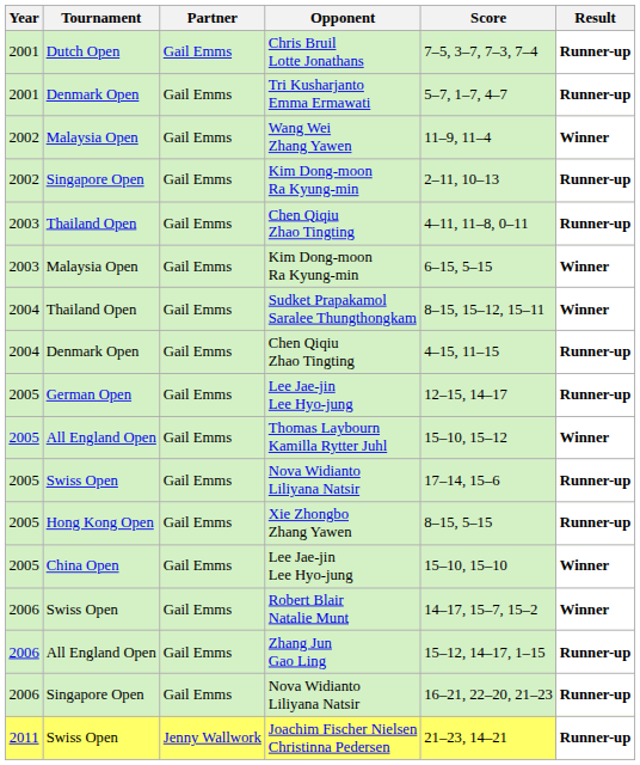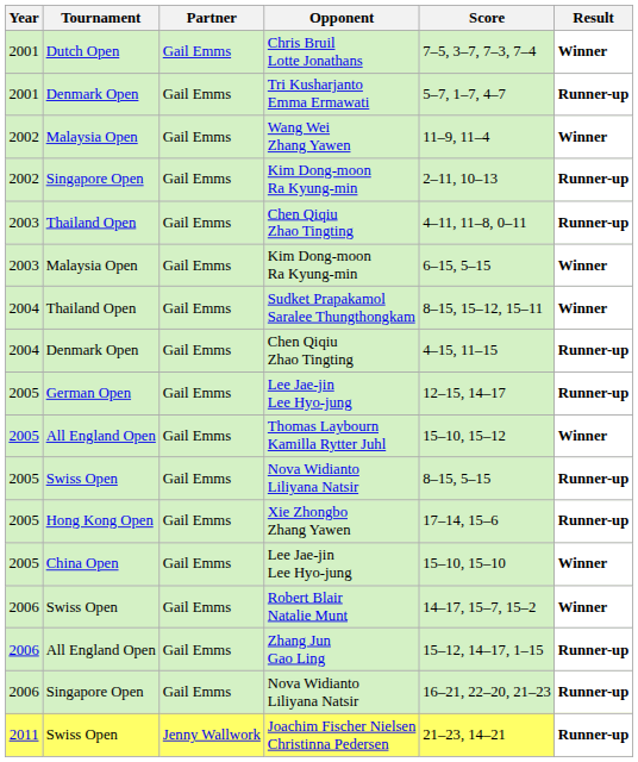 <table class="sortable wikitable" style="font-size: 90%;">
 <tr>
 <th>Year</th>
 <th>Tournament</th>
 <th>Partner</th>
 <th>Opponent</th>
 <th>Score</th>
 <th>Result</th>
 </tr>
 <tr style="background:#D4F1C5">
 <td align="center">2001</td>
 <td align="left"><a href='#'>Dutch Open</a></td>
 <td align="left"> <a href='#'>Gail Emms</a></td>
 <td align="left"> <a href='#'>Chris Bruil</a> <br>  <a href='#'>Lotte Jonathans</a></td>
 <td align="left">7–5, 3–7, 7–3, 7–4</td>
-<td style="text-align:left; background:white"> <strong>Runner-up</strong></td>
+<td style="text-align:left; background:white"> <strong>Winner</strong></td>
 </tr>
 <tr style="background:#D4F1C5">
 <td align="center">2001</td>
 <td align="left"><a href='#'>Denmark Open</a></td>
 <td align="left"> Gail Emms</td>
 <td align="left"> <a href='#'>Tri Kusharjanto</a> <br>  <a href='#'>Emma Ermawati</a></td>
 <td align="left">5–7, 1–7, 4–7</td>
 <td style="text-align:left; background:white"> <strong>Runner-up</strong></td>
 </tr>
 <tr style="background:#D4F1C5">
 <td align="center">2002</td>
 <td align="left"><a href='#'>Malaysia Open</a></td>
 <td align="left"> Gail Emms</td>
 <td align="left"> <a href='#'>Wang Wei</a> <br>  <a href='#'>Zhang Yawen</a></td>
 <td align="left">11–9, 11–4</td>
 <td style="text-align:left; background:white"> <strong>Winner</strong></td>
 </tr>
 <tr style="background:#D4F1C5">
 <td align="center">2002</td>
 <td align="left"><a href='#'>Singapore Open</a></td>
 <td align="left"> Gail Emms</td>
 <td align="left"> <a href='#'>Kim Dong-moon</a> <br>  <a href='#'>Ra Kyung-min</a></td>
 <td align="left">2–11, 10–13</td>
 <td style="text-align:left; background:white"> <strong>Runner-up</strong></td>
 </tr>
 <tr style="background:#D4F1C5">
 <td align="center">2003</td>
 <td align="left"><a href='#'>Thailand Open</a></td>
 <td align="left"> Gail Emms</td>
 <td align="left"> <a href='#'>Chen Qiqiu</a> <br>  <a href='#'>Zhao Tingting</a></td>
 <td align="left">4–11, 11–8, 0–11</td>
 <td style="text-align:left; background:white"> <strong>Runner-up</strong></td>
 </tr>
 <tr style="background:#D4F1C5">
 <td align="center">2003</td>
 <td align="left">Malaysia Open</td>
 <td align="left"> Gail Emms</td>
 <td align="left"> Kim Dong-moon <br>  Ra Kyung-min</td>
 <td align="left">6–15, 5–15</td>
 <td style="text-align:left; background:white"> <strong>Winner</strong></td>
 </tr>
 <tr style="background:#D4F1C5">
 <td align="center">2004</td>
 <td align="left">Thailand Open</td>
 <td align="left"> Gail Emms</td>
 <td align="left"> <a href='#'>Sudket Prapakamol</a> <br>  <a href='#'>Saralee Thungthongkam</a></td>
 <td align="left">8–15, 15–12, 15–11</td>
 <td style="text-align:left; background:white"> <strong>Winner</strong></td>
 </tr>
 <tr style="background:#D4F1C5">
 <td align="center">2004</td>
 <td align="left">Denmark Open</td>
 <td align="left"> Gail Emms</td>
 <td align="left"> Chen Qiqiu <br>  Zhao Tingting</td>
 <td align="left">4–15, 11–15</td>
 <td style="text-align:left; background:white"> <strong>Runner-up</strong></td>
 </tr>
 <tr style="background:#D4F1C5">
 <td align="center">2005</td>
 <td align="left"><a href='#'>German Open</a></td>
 <td align="left"> Gail Emms</td>
 <td align="left"> <a href='#'>Lee Jae-jin</a> <br>  <a href='#'>Lee Hyo-jung</a></td>
 <td align="left">12–15, 14–17</td>
 <td style="text-align:left; background:white"> <strong>Runner-up</strong></td>
 </tr>
 <tr style="background:#D4F1C5">
 <td align="center"><a href='#'>2005</a></td>
 <td align="left"><a href='#'>All England Open</a></td>
 <td align="left"> Gail Emms</td>
 <td align="left"> <a href='#'>Thomas Laybourn</a> <br>  <a href='#'>Kamilla Rytter Juhl</a></td>
 <td align="left">15–10, 15–12</td>
 <td style="text-align:left; background:white"> <strong>Winner</strong></td>
 </tr>
 <tr style="background:#D4F1C5">
 <td align="center">2005</td>
 <td align="left"><a href='#'>Swiss Open</a></td>
 <td align="left"> Gail Emms</td>
 <td align="left"> <a href='#'>Nova Widianto</a> <br>  <a href='#'>Liliyana Natsir</a></td>
-<td align="left">17–14, 15–6</td>
+<td align="left">8–15, 5–15</td>
 <td style="text-align:left; background:white"> <strong>Runner-up</strong></td>
 </tr>
 <tr style="background:#D4F1C5">
 <td align="center">2005</td>
 <td align="left"><a href='#'>Hong Kong Open</a></td>
 <td align="left"> Gail Emms</td>
 <td align="left"> <a href='#'>Xie Zhongbo</a> <br>  Zhang Yawen</td>
-<td align="left">8–15, 5–15</td>
+<td align="left">17–14, 15–6</td>
 <td style="text-align:left; background:white"> <strong>Runner-up</strong></td>
 </tr>
 <tr style="background:#D4F1C5">
 <td align="center">2005</td>
 <td align="left"><a href='#'>China Open</a></td>
 <td align="left"> Gail Emms</td>
 <td align="left"> Lee Jae-jin <br>  Lee Hyo-jung</td>
 <td align="left">15–10, 15–10</td>
 <td style="text-align:left; background:white"> <strong>Winner</strong></td>
 </tr>
 <tr style="background:#D4F1C5">
 <td align="center">2006</td>
 <td align="left">Swiss Open</td>
 <td align="left"> Gail Emms</td>
 <td align="left"> <a href='#'>Robert Blair</a> <br>  <a href='#'>Natalie Munt</a></td>
 <td align="left">14–17, 15–7, 15–2</td>
 <td style="text-align:left; background:white"> <strong>Winner</strong></td>
 </tr>
 <tr style="background:#D4F1C5">
 <td align="center"><a href='#'>2006</a></td>
 <td align="left">All England Open</td>
 <td align="left"> Gail Emms</td>
 <td align="left"> <a href='#'>Zhang Jun</a> <br>  <a href='#'>Gao Ling</a></td>
 <td align="left">15–12, 14–17, 1–15</td>
 <td style="text-align:left; background:white"> <strong>Runner-up</strong></td>
 </tr>
 <tr style="background:#D4F1C5">
 <td align="center">2006</td>
 <td align="left">Singapore Open</td>
 <td align="left"> Gail Emms</td>
 <td align="left"> Nova Widianto <br>  Liliyana Natsir</td>
 <td align="left">16–21, 22–20, 21–23</td>
 <td style="text-align:left; background:white"> <strong>Runner-up</strong></td>
 </tr>
 <tr style="background:#FFFF67">
 <td align="center"><a href='#'>2011</a></td>
 <td align="left">Swiss Open</td>
 <td align="left"> <a href='#'>Jenny Wallwork</a></td>
 <td align="left"> <a href='#'>Joachim Fischer Nielsen</a> <br>  <a href='#'>Christinna Pedersen</a></td>
 <td align="left">21–23, 14–21</td>
 <td style="text-align:left; background:white"> <strong>Runner-up</strong></td>
 </tr>
 </table>
